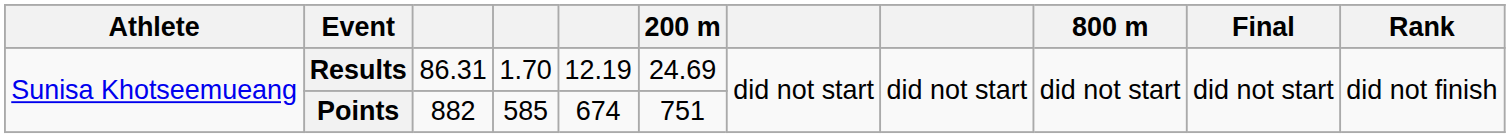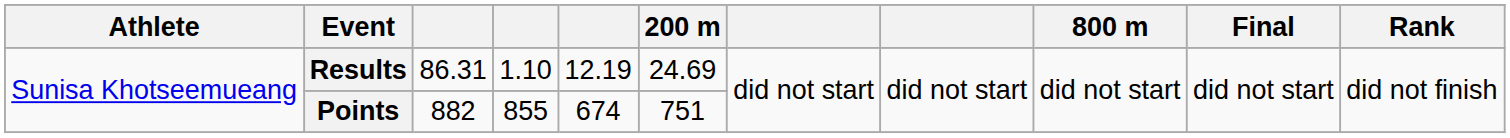 <table class=wikitable style=font-size:90%;text-align:center>
 <tr>
 <th>Athlete</th>
 <th>Event</th>
 <th></th>
 <th></th>
 <th></th>
 <th>200 m</th>
 <th></th>
 <th></th>
 <th>800 m</th>
 <th>Final</th>
 <th>Rank</th>
 </tr>
 <tr align=center>
 <td align=left rowspan="2"><a href='#'>Sunisa Khotseemueang</a></td>
 <th>Results</th>
 <td>86.31</td>
-<td>1.70</td>
+<td>1.10</td>
 <td>12.19</td>
 <td>24.69</td>
 <td rowspan="2">did not start</td>
 <td rowspan="2">did not start</td>
 <td rowspan="2">did not start</td>
 <td rowspan="2">did not start</td>
 <td rowspan="2">did not finish</td>
 </tr>
 <tr align=center>
 <th>Points</th>
 <td>882</td>
-<td>585</td>
+<td>855</td>
 <td>674</td>
 <td>751</td>
 </tr>
 </table>
